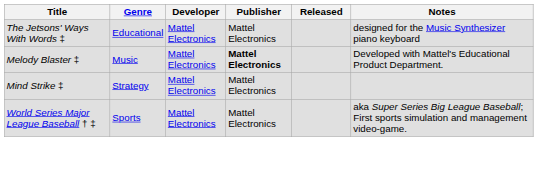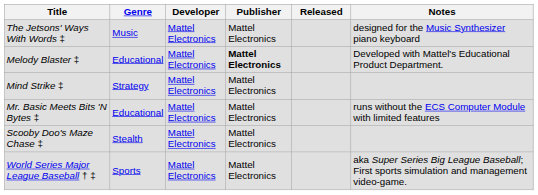 <table class="wikitable sortable plainrowheaders" style="text-align:left;">
 <tr>
 <th style="min-width: 120px;">Title</th>
 <th><a href='#'>Genre</a></th>
 <th style="min-width: 75px;">Developer</th>
 <th style="min-width: 75px;">Publisher</th>
 <th style="min-width: 90px;">Released</th>
 <th style="min-width: 150px;">Notes</th>
 </tr>
 <tr style="background:#e0e0e0">
 <td><em>The Jetsons' Ways With Words</em> ‡</td>
-<td><a href='#'>Educational</a></td>
+<td><a href='#'>Music</a></td>
 <td><a href='#'>Mattel Electronics</a></td>
 <td>Mattel Electronics</td>
 <td></td>
 <td style="text-align:left;">designed for the <a href='#'>Music Synthesizer</a> piano keyboard</td>
 </tr>
 <tr style="background:#e0e0e0">
 <td scope="row"><em>Melody Blaster</em> ‡</td>
-<td><a href='#'>Music</a></td>
+<td><a href='#'>Educational</a></td>
 <td><a href='#'>Mattel Electronics</a></td>
 <td><strong>Mattel Electronics</strong></td>
 <td></td>
 <td>Developed with Mattel's Educational Product Department.</td>
 </tr>
 <tr style="background:#e0e0e0">
 <td scope="row"><em>Mind Strike</em> ‡</td>
 <td><a href='#'>Strategy</a></td>
 <td><a href='#'>Mattel Electronics</a></td>
 <td>Mattel Electronics</td>
 <td></td>
 <td></td>
 </tr>
 <tr style="background:#e0e0e0">
+<td scope="row"><em>Mr. Basic Meets Bits 'N Bytes</em> ‡</td>
+<td><a href='#'>Educational</a></td>
+<td><a href='#'>Mattel Electronics</a></td>
+<td>Mattel Electronics</td>
+<td></td>
+<td style="text-align:left;">runs without the <a href='#'>ECS Computer Module</a> with limited features</td>
+</tr>
+<tr style="background:#e0e0e0">
+<td scope="row"><em>Scooby Doo's Maze Chase</em> ‡</td>
+<td><a href='#'>Stealth</a></td>
+<td><a href='#'>Mattel Electronics</a></td>
+<td>Mattel Electronics</td>
+<td></td>
+<td></td>
+</tr>
+<tr style="background:#e0e0e0">
 <td scope="row"><em><a href='#'>World Series Major League Baseball</a></em> † ‡</td>
 <td><a href='#'>Sports</a></td>
 <td><a href='#'>Mattel Electronics</a></td>
 <td>Mattel Electronics</td>
 <td></td>
 <td style="text-align:left;">aka <em>Super Series Big League Baseball</em>; First sports simulation and management video-game.</td>
 </tr>
 </table>
